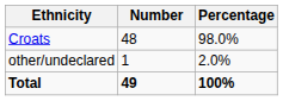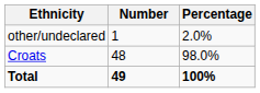 <table class="wikitable">
 <tr>
 <th width="100px">Ethnicity</th>
 <th width="80px">Number</th>
 <th width="80px">Percentage</th>
 </tr>
 <tr>
+<td>other/undeclared</td>
+<td>1</td>
+<td>2.0%</td>
+</tr>
+<tr>
 <td><a href='#'>Croats</a></td>
 <td>48</td>
 <td>98.0%</td>
-</tr>
-<tr>
-<td>other/undeclared</td>
-<td>1</td>
-<td>2.0%</td>
 </tr>
 <tr>
 <td><strong>Total</strong></td>
 <td><strong>49</strong></td>
 <td><strong>100%</strong></td>
 </tr>
 </table>
